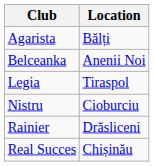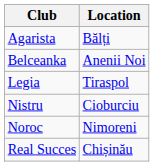 <table class="wikitable sortable">
 <tr>
 <th>Club</th>
 <th>Location</th>
 </tr>
 <tr>
 <td><a href='#'>Agarista</a></td>
 <td><a href='#'>Bălți</a></td>
 </tr>
 <tr>
 <td><a href='#'>Belceanka</a></td>
 <td><a href='#'>Anenii Noi</a></td>
 </tr>
 <tr>
 <td><a href='#'>Legia</a></td>
 <td><a href='#'>Tiraspol</a></td>
 </tr>
 <tr>
 <td><a href='#'>Nistru</a></td>
 <td><a href='#'>Cioburciu</a></td>
 </tr>
 <tr>
-<td><a href='#'>Rainier</a></td>
-<td><a href='#'>Drăsliceni</a></td>
+<td><a href='#'>Noroc</a></td>
+<td><a href='#'>Nimoreni</a></td>
 </tr>
 <tr>
 <td><a href='#'>Real Succes</a></td>
 <td><a href='#'>Chișinău</a></td>
 </tr>
 </table>
